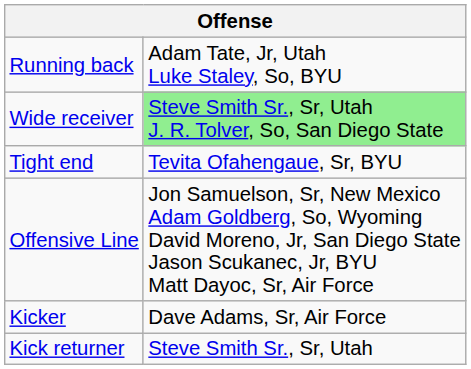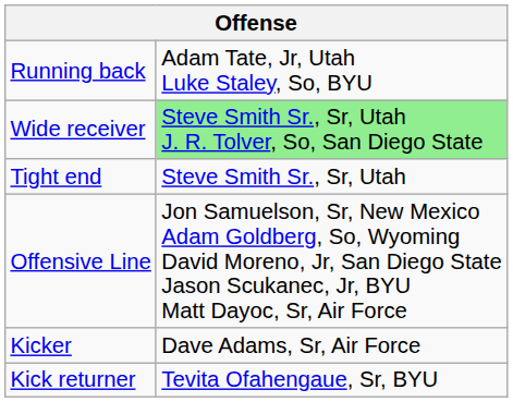 <table class="wikitable" style="font-size: 90%;">
 <tr>
 <th colspan="2">Offense</th>
 </tr>
 <tr>
 <td><a href='#'>Running back</a></td>
 <td>Adam Tate, Jr, Utah<br><a href='#'>Luke Staley</a>, So, BYU</td>
 </tr>
 <tr>
 <td><a href='#'>Wide receiver</a></td>
 <td style="background: lightgreen;"><a href='#'>Steve Smith Sr.</a>, Sr, Utah<br><a href='#'>J. R. Tolver</a>, So, San Diego State</td>
 </tr>
 <tr>
 <td><a href='#'>Tight end</a></td>
-<td><a href='#'>Tevita Ofahengaue</a>, Sr, BYU</td>
+<td><a href='#'>Steve Smith Sr.</a>, Sr, Utah</td>
 </tr>
 <tr>
 <td><a href='#'>Offensive Line</a></td>
 <td>Jon Samuelson, Sr, New Mexico<br><a href='#'>Adam Goldberg</a>, So, Wyoming<br>David Moreno, Jr, San Diego State<br>Jason Scukanec, Jr, BYU<br>Matt Dayoc, Sr, Air Force</td>
 </tr>
 <tr>
 <td><a href='#'>Kicker</a></td>
 <td>Dave Adams, Sr, Air Force</td>
 </tr>
 <tr>
 <td><a href='#'>Kick returner</a></td>
-<td><a href='#'>Steve Smith Sr.</a>, Sr, Utah</td>
+<td><a href='#'>Tevita Ofahengaue</a>, Sr, BYU</td>
 </tr>
 </table>
